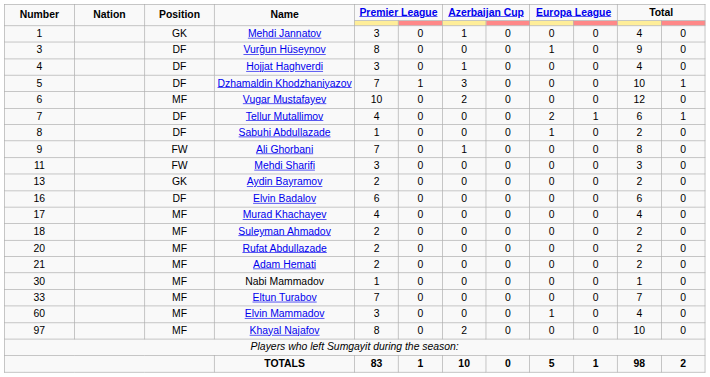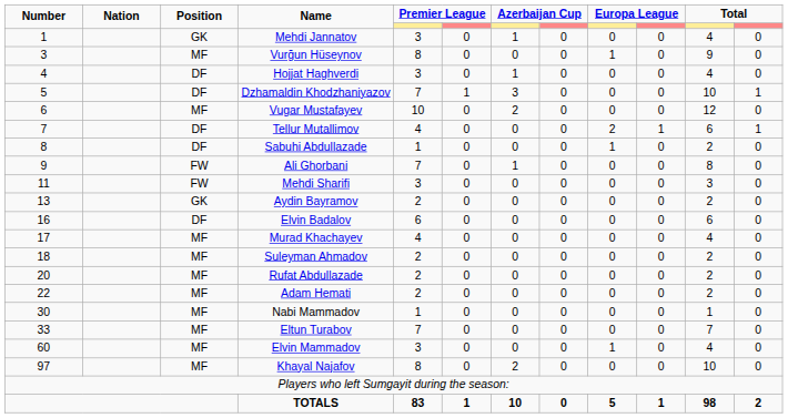 <table class="wikitable" style="font-size: 100%; text-align: center;">
 <tr>
 <td rowspan="2" width="10%" align="center"><strong>Number</strong></td>
 <td rowspan="2" width="10%" align="center"><strong>Nation</strong></td>
 <td rowspan="2" width="10%" align="center"><strong>Position</strong></td>
 <td rowspan="2" width="20%" align="center"><strong>Name</strong></td>
 <td colspan="2" align="center"><strong><a href='#'>Premier League</a></strong></td>
 <td colspan="2" align="center"><strong><a href='#'>Azerbaijan Cup</a></strong></td>
 <td colspan="2" style="text-align:center;"><strong><a href='#'>Europa League</a></strong></td>
 <td colspan="2" align="center"><strong>Total</strong></td>
 </tr>
 <tr>
 <th width=60 style="background: #FFEE99"></th>
 <th width=60 style="background: #FF8888"></th>
 <th width=60 style="background: #FFEE99"></th>
 <th width=60 style="background: #FF8888"></th>
 <th width=60 style="background: #FFEE99"></th>
 <th width=60 style="background: #FF8888"></th>
 <th width=60 style="background: #FFEE99"></th>
 <th width=60 style="background: #FF8888"></th>
 </tr>
 <tr>
 <td>1</td>
 <td></td>
 <td>GK</td>
 <td><a href='#'>Mehdi Jannatov</a></td>
 <td>3</td>
 <td>0</td>
 <td>1</td>
 <td>0</td>
 <td>0</td>
 <td>0</td>
 <td>4</td>
 <td>0</td>
 </tr>
 <tr>
 <td>3</td>
 <td></td>
-<td>DF</td>
+<td>MF</td>
 <td><a href='#'>Vurğun Hüseynov</a></td>
 <td>8</td>
 <td>0</td>
 <td>0</td>
 <td>0</td>
 <td>1</td>
 <td>0</td>
 <td>9</td>
 <td>0</td>
 </tr>
 <tr>
 <td>4</td>
 <td></td>
 <td>DF</td>
 <td><a href='#'>Hojjat Haghverdi</a></td>
 <td>3</td>
 <td>0</td>
 <td>1</td>
 <td>0</td>
 <td>0</td>
 <td>0</td>
 <td>4</td>
 <td>0</td>
 </tr>
 <tr>
 <td>5</td>
 <td></td>
 <td>DF</td>
 <td><a href='#'>Dzhamaldin Khodzhaniyazov</a></td>
 <td>7</td>
 <td>1</td>
 <td>3</td>
 <td>0</td>
 <td>0</td>
 <td>0</td>
 <td>10</td>
 <td>1</td>
 </tr>
 <tr>
 <td>6</td>
 <td></td>
 <td>MF</td>
 <td><a href='#'>Vugar Mustafayev</a></td>
 <td>10</td>
 <td>0</td>
 <td>2</td>
 <td>0</td>
 <td>0</td>
 <td>0</td>
 <td>12</td>
 <td>0</td>
 </tr>
 <tr>
 <td>7</td>
 <td></td>
 <td>DF</td>
 <td><a href='#'>Tellur Mutallimov</a></td>
 <td>4</td>
 <td>0</td>
 <td>0</td>
 <td>0</td>
 <td>2</td>
 <td>1</td>
 <td>6</td>
 <td>1</td>
 </tr>
 <tr>
 <td>8</td>
 <td></td>
 <td>DF</td>
 <td><a href='#'>Sabuhi Abdullazade</a></td>
 <td>1</td>
 <td>0</td>
 <td>0</td>
 <td>0</td>
 <td>1</td>
 <td>0</td>
 <td>2</td>
 <td>0</td>
 </tr>
 <tr>
 <td>9</td>
 <td></td>
 <td>FW</td>
 <td><a href='#'>Ali Ghorbani</a></td>
 <td>7</td>
 <td>0</td>
 <td>1</td>
 <td>0</td>
 <td>0</td>
 <td>0</td>
 <td>8</td>
 <td>0</td>
 </tr>
 <tr>
 <td>11</td>
 <td></td>
 <td>FW</td>
 <td><a href='#'>Mehdi Sharifi</a></td>
 <td>3</td>
 <td>0</td>
 <td>0</td>
 <td>0</td>
 <td>0</td>
 <td>0</td>
 <td>3</td>
 <td>0</td>
 </tr>
 <tr>
 <td>13</td>
 <td></td>
 <td>GK</td>
 <td><a href='#'>Aydin Bayramov</a></td>
 <td>2</td>
 <td>0</td>
 <td>0</td>
 <td>0</td>
 <td>0</td>
 <td>0</td>
 <td>2</td>
 <td>0</td>
 </tr>
 <tr>
 <td>16</td>
 <td></td>
 <td>DF</td>
 <td><a href='#'>Elvin Badalov</a></td>
 <td>6</td>
 <td>0</td>
 <td>0</td>
 <td>0</td>
 <td>0</td>
 <td>0</td>
 <td>6</td>
 <td>0</td>
 </tr>
 <tr>
 <td>17</td>
 <td></td>
 <td>MF</td>
 <td><a href='#'>Murad Khachayev</a></td>
 <td>4</td>
 <td>0</td>
 <td>0</td>
 <td>0</td>
 <td>0</td>
 <td>0</td>
 <td>4</td>
 <td>0</td>
 </tr>
 <tr>
 <td>18</td>
 <td></td>
 <td>MF</td>
 <td><a href='#'>Suleyman Ahmadov</a></td>
 <td>2</td>
 <td>0</td>
 <td>0</td>
 <td>0</td>
 <td>0</td>
 <td>0</td>
 <td>2</td>
 <td>0</td>
 </tr>
 <tr>
 <td>20</td>
 <td></td>
 <td>MF</td>
 <td><a href='#'>Rufat Abdullazade</a></td>
 <td>2</td>
 <td>0</td>
 <td>0</td>
 <td>0</td>
 <td>0</td>
 <td>0</td>
 <td>2</td>
 <td>0</td>
 </tr>
 <tr>
-<td>21</td>
+<td>22</td>
 <td></td>
 <td>MF</td>
 <td><a href='#'>Adam Hemati</a></td>
 <td>2</td>
 <td>0</td>
 <td>0</td>
 <td>0</td>
 <td>0</td>
 <td>0</td>
 <td>2</td>
 <td>0</td>
 </tr>
 <tr>
 <td>30</td>
 <td></td>
 <td>MF</td>
 <td>Nabi Mammadov</td>
 <td>1</td>
 <td>0</td>
 <td>0</td>
 <td>0</td>
 <td>0</td>
 <td>0</td>
 <td>1</td>
 <td>0</td>
 </tr>
 <tr>
 <td>33</td>
 <td></td>
 <td>MF</td>
 <td><a href='#'>Eltun Turabov</a></td>
 <td>7</td>
 <td>0</td>
 <td>0</td>
 <td>0</td>
 <td>0</td>
 <td>0</td>
 <td>7</td>
 <td>0</td>
 </tr>
 <tr>
 <td>60</td>
 <td></td>
 <td>MF</td>
 <td><a href='#'>Elvin Mammadov</a></td>
 <td>3</td>
 <td>0</td>
 <td>0</td>
 <td>0</td>
 <td>1</td>
 <td>0</td>
 <td>4</td>
 <td>0</td>
 </tr>
 <tr>
 <td>97</td>
 <td></td>
 <td>MF</td>
 <td><a href='#'>Khayal Najafov</a></td>
 <td>8</td>
 <td>0</td>
 <td>2</td>
 <td>0</td>
 <td>0</td>
 <td>0</td>
 <td>10</td>
 <td>0</td>
 </tr>
 <tr>
 <td colspan="14"><em>Players who left Sumgayit during the season:</em></td>
 </tr>
 <tr>
 <td colspan="3"></td>
 <td><strong>TOTALS</strong></td>
 <td><strong>83</strong></td>
 <td><strong>1</strong></td>
 <td><strong>10</strong></td>
 <td><strong>0</strong></td>
 <td><strong>5</strong></td>
 <td><strong>1</strong></td>
 <td><strong>98</strong></td>
 <td><strong>2</strong></td>
 </tr>
 </table>
